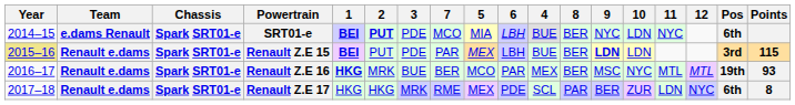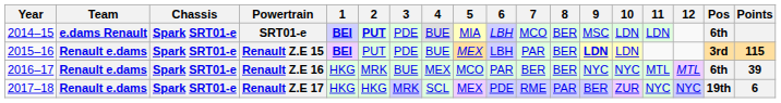 <table class="wikitable" style="text-align:center; font-size:85%">
 <tr>
 <th>Year</th>
 <th>Team</th>
 <th>Chassis</th>
 <th>Powertrain</th>
 <th>1</th>
 <th>2</th>
 <th>3</th>
-<th>7</th>
+<th>4</th>
 <th>5</th>
 <th>6</th>
-<th>4</th>
+<th>7</th>
 <th>8</th>
 <th>9</th>
 <th>10</th>
 <th>11</th>
 <th>12</th>
 <th>Pos</th>
 <th>Points</th>
 </tr>
 <tr>
 <td nowrap><a href='#'>2014–15</a></td>
 <th nowrap><a href='#'>e.dams Renault</a></th>
 <th nowrap><a href='#'>Spark</a> <a href='#'>SRT01-e</a></th>
 <th nowrap>SRT01-e</th>
 <td style="background:#CFCFFF;"><strong><a href='#'>BEI</a></strong><br></td>
 <td style="background:#DFFFDF;"><strong><a href='#'>PUT</a></strong><br></td>
 <td style="background:#DFFFDF;"><a href='#'>PDE</a><br></td>
-<td style="background:#DFFFDF;"><a href='#'>MCO</a><br></td>
+<td style="background:#DFDFDF;"><a href='#'>BUE</a><br></td>
 <td style="background:#FFFFBF;"><a href='#'>MIA</a><br></td>
 <td style="background:#CFCFFF;"><em><a href='#'>LBH</a></em><br></td>
-<td style="background:#DFDFDF;"><a href='#'>BUE</a><br></td>
+<td style="background:#DFFFDF;"><a href='#'>MCO</a><br></td>
 <td style="background:#DFFFDF;"><a href='#'>BER</a><br></td>
-<td style="background:#DFFFDF;"><a href='#'>NYC</a><br></td>
+<td style="background:#DFFFDF;"><a href='#'>MSC</a><br></td>
 <td style="background:#DFFFDF;"><a href='#'>LDN</a><br></td>
-<td style="background:#DFFFDF;"><a href='#'>NYC</a><br></td>
+<td style="background:#DFFFDF;"><a href='#'>LDN</a><br></td>
 <td></td>
 <th>6th</th>
 <th></th>
 </tr>
 <tr>
-<td nowrap style="background: khaki;"><a href='#'>2015–16</a></td>
+<td nowrap><a href='#'>2015–16</a></td>
 <th nowrap><a href='#'>Renault e.dams</a></th>
 <th nowrap><a href='#'>Spark</a> <a href='#'>SRT01-e</a></th>
 <th nowrap><a href='#'>Renault</a> Z.E 15</th>
 <td style="background:#EFCFFF;"><strong><a href='#'>BEI</a><br></strong></td>
 <td style="background:#DFFFDF;"><a href='#'>PUT</a><br></td>
 <td style="background:#DFFFDF;"><a href='#'>PDE</a><br></td>
-<td style="background:#DFFFDF;"><a href='#'>PAR</a><br></td>
+<td style="background:#DFFFDF;"><a href='#'>BUE</a><br></td>
 <td style="background:#FFDF9F;"><em><a href='#'>MEX</a></em><br></td>
 <td style="background:#CFCFFF;"><a href='#'>LBH</a><br></td>
-<td style="background:#DFFFDF;"><a href='#'>BUE</a><br></td>
+<td style="background:#DFFFDF;"><a href='#'>PAR</a><br></td>
 <td style="background:#DFFFDF;"><a href='#'>BER</a><br></td>
 <td style="background:#FFFFBF;"><strong><a href='#'>LDN</a></strong><br></td>
 <td style="background:#FFFFBF;"><a href='#'>LDN</a><br></td>
 <td></td>
 <td></td>
 <th style="background:#FFDF9F;">3rd</th>
 <th style="background:#FFDF9F;">115</th>
 </tr>
 <tr>
 <td nowrap><a href='#'>2016–17</a></td>
 <th nowrap><a href='#'>Renault e.dams</a></th>
 <th nowrap><a href='#'>Spark</a> <a href='#'>SRT01-e</a></th>
 <th nowrap><a href='#'>Renault</a> Z.E 16</th>
-<td style="background:#DFFFDF;"><strong><a href='#'>HKG</a><br></strong></td>
+<td style="background:#DFFFDF;"><a href='#'>HKG</a><br></td>
 <td style="background:#DFFFDF;"><a href='#'>MRK</a><br></td>
 <td style="background:#DFFFDF;"><a href='#'>BUE</a><br></td>
-<td style="background:#DFFFDF;"><a href='#'>BER</a><br></td>
+<td style="background:#DFFFDF;"><a href='#'>MEX</a><br></td>
 <td style="background:#DFFFDF;"><a href='#'>MCO</a><br></td>
 <td style="background:#DFFFDF;"><a href='#'>PAR</a><br></td>
-<td style="background:#DFFFDF;"><a href='#'>MEX</a><br></td>
 <td style="background:#DFFFDF;"><a href='#'>BER</a><br></td>
-<td style="background:#DFFFDF;"><a href='#'>MSC</a><br></td>
+<td style="background:#DFFFDF;"><a href='#'>BER</a><br></td>
+<td style="background:#DFFFDF;"><a href='#'>NYC</a><br></td>
 <td style="background:#DFFFDF;"><a href='#'>NYC</a><br></td>
 <td style="background:#DFFFDF;"><a href='#'>MTL</a><br></td>
 <td style="background:#EFCFFF;"><em><a href='#'>MTL</a></em><br></td>
-<th>19th</th>
-<th>93</th>
+<th>6th</th>
+<th>39</th>
 </tr>
 <tr>
 <td nowrap><a href='#'>2017–18</a></td>
 <th nowrap><a href='#'>Renault e.dams</a></th>
 <th nowrap><a href='#'>Spark</a> <a href='#'>SRT01-e</a></th>
 <th nowrap><a href='#'>Renault</a> Z.E 17</th>
 <td style="background:#DFFFDF;"><a href='#'>HKG</a><br></td>
 <td style="background:#DFFFDF;"><a href='#'>HKG</a><br></td>
 <td style="background:#CFCFFF;"><a href='#'>MRK</a><br></td>
-<td style="background:#CFCFFF;"><a href='#'>RME</a><br></td>
+<td style="background:#DFFFDF;"><a href='#'>SCL</a><br></td>
 <td style="background:#EFCFFF;"><a href='#'>MEX</a><br></td>
 <td style="background:#CFCFFF;"><a href='#'>PDE</a><br></td>
-<td style="background:#DFFFDF;"><a href='#'>SCL</a><br></td>
+<td style="background:#CFCFFF;"><a href='#'>RME</a><br></td>
 <td style="background:#CFCFFF;"><a href='#'>PAR</a><br></td>
 <td style="background:#CFCFFF;"><a href='#'>BER</a><br></td>
 <td style="background:#EFCFFF;"><a href='#'>ZUR</a><br></td>
-<td style="background:#DFFFDF;"><a href='#'>LDN</a><br></td>
+<td style="background:#DFFFDF;"><a href='#'>NYC</a><br></td>
 <td style="background:#CFCFFF;"><a href='#'>NYC</a><br></td>
-<th>6th</th>
-<th>8</th>
+<th>19th</th>
+<th>6</th>
 </tr>
 </table>
